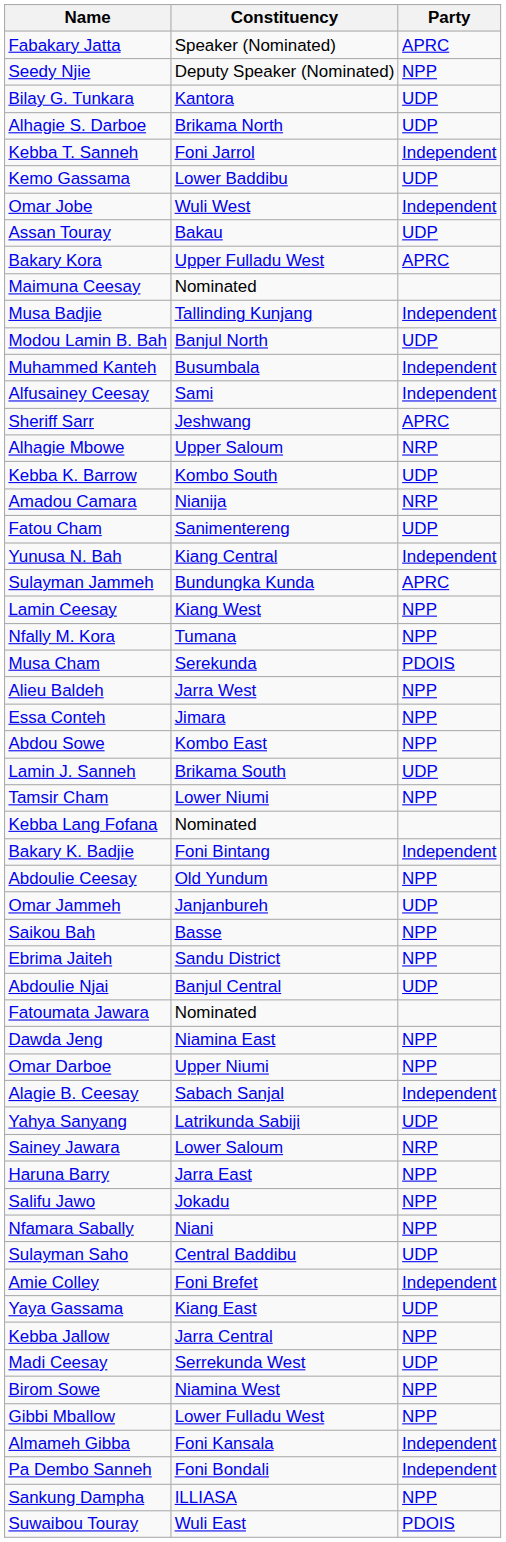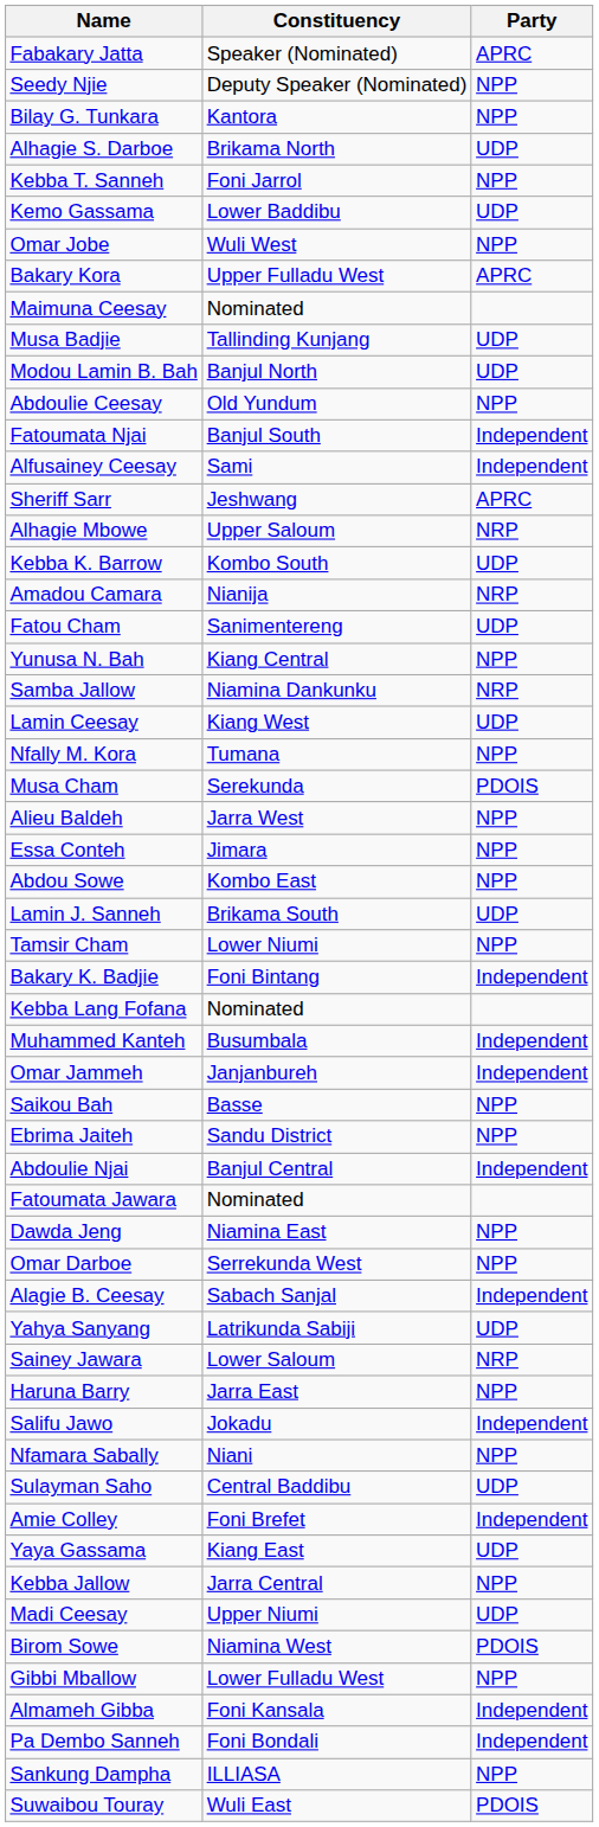 <table class="wikitable">
 <tr>
 <th>Name</th>
 <th>Constituency</th>
 <th>Party</th>
 </tr>
 <tr>
 <td><a href='#'>Fabakary Jatta</a></td>
 <td>Speaker (Nominated)</td>
 <td><a href='#'>APRC</a></td>
 </tr>
 <tr>
 <td><a href='#'>Seedy Njie</a></td>
 <td>Deputy Speaker (Nominated)</td>
 <td><a href='#'>NPP</a></td>
 </tr>
 <tr>
 <td><a href='#'>Bilay G. Tunkara</a></td>
 <td><a href='#'>Kantora</a></td>
-<td><a href='#'>UDP</a></td>
+<td><a href='#'>NPP</a></td>
 </tr>
 <tr>
 <td><a href='#'>Alhagie S. Darboe</a></td>
 <td><a href='#'>Brikama North</a></td>
 <td><a href='#'>UDP</a></td>
 </tr>
 <tr>
 <td><a href='#'>Kebba T. Sanneh</a></td>
 <td><a href='#'>Foni Jarrol</a></td>
-<td><a href='#'>Independent</a></td>
+<td><a href='#'>NPP</a></td>
 </tr>
 <tr>
 <td><a href='#'>Kemo Gassama</a></td>
 <td><a href='#'>Lower Baddibu</a></td>
 <td><a href='#'>UDP</a></td>
 </tr>
 <tr>
 <td><a href='#'>Omar Jobe</a></td>
 <td><a href='#'>Wuli West</a></td>
-<td><a href='#'>Independent</a></td>
-</tr>
-<tr>
-<td><a href='#'>Assan Touray</a></td>
-<td><a href='#'>Bakau</a></td>
-<td><a href='#'>UDP</a></td>
+<td><a href='#'>NPP</a></td>
 </tr>
 <tr>
 <td><a href='#'>Bakary Kora</a></td>
 <td><a href='#'>Upper Fulladu West</a></td>
 <td><a href='#'>APRC</a></td>
 </tr>
 <tr>
 <td><a href='#'>Maimuna Ceesay</a></td>
 <td>Nominated</td>
 <td></td>
 </tr>
 <tr>
 <td><a href='#'>Musa Badjie</a></td>
 <td><a href='#'>Tallinding Kunjang</a></td>
-<td><a href='#'>Independent</a></td>
+<td><a href='#'>UDP</a></td>
 </tr>
 <tr>
 <td><a href='#'>Modou Lamin B. Bah</a></td>
 <td><a href='#'>Banjul North</a></td>
 <td><a href='#'>UDP</a></td>
 </tr>
 <tr>
-<td><a href='#'>Muhammed Kanteh</a></td>
-<td><a href='#'>Busumbala</a></td>
+<td><a href='#'>Abdoulie Ceesay</a></td>
+<td><a href='#'>Old Yundum</a></td>
+<td><a href='#'>NPP</a></td>
+</tr>
+<tr>
+<td><a href='#'>Fatoumata Njai</a></td>
+<td><a href='#'>Banjul South</a></td>
 <td><a href='#'>Independent</a></td>
 </tr>
 <tr>
 <td><a href='#'>Alfusainey Ceesay</a></td>
 <td><a href='#'>Sami</a></td>
 <td><a href='#'>Independent</a></td>
 </tr>
 <tr>
 <td><a href='#'>Sheriff Sarr</a></td>
 <td><a href='#'>Jeshwang</a></td>
 <td><a href='#'>APRC</a></td>
 </tr>
 <tr>
 <td><a href='#'>Alhagie Mbowe</a></td>
 <td><a href='#'>Upper Saloum</a></td>
 <td><a href='#'>NRP</a></td>
 </tr>
 <tr>
 <td><a href='#'>Kebba K. Barrow</a></td>
 <td><a href='#'>Kombo South</a></td>
 <td><a href='#'>UDP</a></td>
 </tr>
 <tr>
 <td><a href='#'>Amadou Camara</a></td>
 <td><a href='#'>Nianija</a></td>
 <td><a href='#'>NRP</a></td>
 </tr>
 <tr>
 <td><a href='#'>Fatou Cham</a></td>
 <td><a href='#'>Sanimentereng</a></td>
 <td><a href='#'>UDP</a></td>
 </tr>
 <tr>
 <td><a href='#'>Yunusa N. Bah</a></td>
 <td><a href='#'>Kiang Central</a></td>
-<td><a href='#'>Independent</a></td>
+<td><a href='#'>NPP</a></td>
 </tr>
 <tr>
-<td><a href='#'>Sulayman Jammeh</a></td>
-<td><a href='#'>Bundungka Kunda</a></td>
-<td><a href='#'>APRC</a></td>
+<td><a href='#'>Samba Jallow</a></td>
+<td><a href='#'>Niamina Dankunku</a></td>
+<td><a href='#'>NRP</a></td>
 </tr>
 <tr>
 <td><a href='#'>Lamin Ceesay</a></td>
 <td><a href='#'>Kiang West</a></td>
-<td><a href='#'>NPP</a></td>
+<td><a href='#'>UDP</a></td>
 </tr>
 <tr>
 <td><a href='#'>Nfally M. Kora</a></td>
 <td><a href='#'>Tumana</a></td>
 <td><a href='#'>NPP</a></td>
 </tr>
 <tr>
 <td><a href='#'>Musa Cham</a></td>
 <td><a href='#'>Serekunda</a></td>
 <td><a href='#'>PDOIS</a></td>
 </tr>
 <tr>
 <td><a href='#'>Alieu Baldeh</a></td>
 <td><a href='#'>Jarra West</a></td>
 <td><a href='#'>NPP</a></td>
 </tr>
 <tr>
 <td><a href='#'>Essa Conteh</a></td>
 <td><a href='#'>Jimara</a></td>
 <td><a href='#'>NPP</a></td>
 </tr>
 <tr>
 <td><a href='#'>Abdou Sowe</a></td>
 <td><a href='#'>Kombo East</a></td>
 <td><a href='#'>NPP</a></td>
 </tr>
 <tr>
 <td><a href='#'>Lamin J. Sanneh</a></td>
 <td><a href='#'>Brikama South</a></td>
 <td><a href='#'>UDP</a></td>
 </tr>
 <tr>
 <td><a href='#'>Tamsir Cham</a></td>
 <td><a href='#'>Lower Niumi</a></td>
 <td><a href='#'>NPP</a></td>
 </tr>
 <tr>
+<td><a href='#'>Bakary K. Badjie</a></td>
+<td><a href='#'>Foni Bintang</a></td>
+<td><a href='#'>Independent</a></td>
+</tr>
+<tr>
 <td><a href='#'>Kebba Lang Fofana</a></td>
 <td>Nominated</td>
 <td></td>
 </tr>
 <tr>
-<td><a href='#'>Bakary K. Badjie</a></td>
-<td><a href='#'>Foni Bintang</a></td>
+<td><a href='#'>Muhammed Kanteh</a></td>
+<td><a href='#'>Busumbala</a></td>
 <td><a href='#'>Independent</a></td>
-</tr>
-<tr>
-<td><a href='#'>Abdoulie Ceesay</a></td>
-<td><a href='#'>Old Yundum</a></td>
-<td><a href='#'>NPP</a></td>
 </tr>
 <tr>
 <td><a href='#'>Omar Jammeh</a></td>
 <td><a href='#'>Janjanbureh</a></td>
-<td><a href='#'>UDP</a></td>
+<td><a href='#'>Independent</a></td>
 </tr>
 <tr>
 <td><a href='#'>Saikou Bah</a></td>
 <td><a href='#'>Basse</a></td>
 <td><a href='#'>NPP</a></td>
 </tr>
 <tr>
 <td><a href='#'>Ebrima Jaiteh</a></td>
 <td><a href='#'>Sandu District</a></td>
 <td><a href='#'>NPP</a></td>
 </tr>
 <tr>
 <td><a href='#'>Abdoulie Njai</a></td>
 <td><a href='#'>Banjul Central</a></td>
-<td><a href='#'>UDP</a></td>
+<td><a href='#'>Independent</a></td>
 </tr>
 <tr>
 <td><a href='#'>Fatoumata Jawara</a></td>
 <td>Nominated</td>
 <td></td>
 </tr>
 <tr>
 <td><a href='#'>Dawda Jeng</a></td>
 <td><a href='#'>Niamina East</a></td>
 <td><a href='#'>NPP</a></td>
 </tr>
 <tr>
 <td><a href='#'>Omar Darboe</a></td>
-<td><a href='#'>Upper Niumi</a></td>
+<td><a href='#'>Serrekunda West</a></td>
 <td><a href='#'>NPP</a></td>
 </tr>
 <tr>
 <td><a href='#'>Alagie B. Ceesay</a></td>
 <td><a href='#'>Sabach Sanjal</a></td>
 <td><a href='#'>Independent</a></td>
 </tr>
 <tr>
 <td><a href='#'>Yahya Sanyang</a></td>
 <td><a href='#'>Latrikunda Sabiji</a></td>
 <td><a href='#'>UDP</a></td>
 </tr>
 <tr>
 <td><a href='#'>Sainey Jawara</a></td>
 <td><a href='#'>Lower Saloum</a></td>
 <td><a href='#'>NRP</a></td>
 </tr>
 <tr>
 <td><a href='#'>Haruna Barry</a></td>
 <td><a href='#'>Jarra East</a></td>
 <td><a href='#'>NPP</a></td>
 </tr>
 <tr>
 <td><a href='#'>Salifu Jawo</a></td>
 <td><a href='#'>Jokadu</a></td>
-<td><a href='#'>NPP</a></td>
+<td><a href='#'>Independent</a></td>
 </tr>
 <tr>
 <td><a href='#'>Nfamara Sabally</a></td>
 <td><a href='#'>Niani</a></td>
 <td><a href='#'>NPP</a></td>
 </tr>
 <tr>
 <td><a href='#'>Sulayman Saho</a></td>
 <td><a href='#'>Central Baddibu</a></td>
 <td><a href='#'>UDP</a></td>
 </tr>
 <tr>
 <td><a href='#'>Amie Colley</a></td>
 <td><a href='#'>Foni Brefet</a></td>
 <td><a href='#'>Independent</a></td>
 </tr>
 <tr>
 <td><a href='#'>Yaya Gassama</a></td>
 <td><a href='#'>Kiang East</a></td>
 <td><a href='#'>UDP</a></td>
 </tr>
 <tr>
 <td><a href='#'>Kebba Jallow</a></td>
 <td><a href='#'>Jarra Central</a></td>
 <td><a href='#'>NPP</a></td>
 </tr>
 <tr>
 <td><a href='#'>Madi Ceesay</a></td>
-<td><a href='#'>Serrekunda West</a></td>
+<td><a href='#'>Upper Niumi</a></td>
 <td><a href='#'>UDP</a></td>
 </tr>
 <tr>
 <td><a href='#'>Birom Sowe</a></td>
 <td><a href='#'>Niamina West</a></td>
-<td><a href='#'>NPP</a></td>
+<td><a href='#'>PDOIS</a></td>
 </tr>
 <tr>
 <td><a href='#'>Gibbi Mballow</a></td>
 <td><a href='#'>Lower Fulladu West</a></td>
 <td><a href='#'>NPP</a></td>
 </tr>
 <tr>
 <td><a href='#'>Almameh Gibba</a></td>
 <td><a href='#'>Foni Kansala</a></td>
 <td><a href='#'>Independent</a></td>
 </tr>
 <tr>
 <td><a href='#'>Pa Dembo Sanneh</a></td>
 <td><a href='#'>Foni Bondali</a></td>
 <td><a href='#'>Independent</a></td>
 </tr>
 <tr>
 <td><a href='#'>Sankung Dampha</a></td>
 <td><a href='#'>ILLIASA</a></td>
 <td><a href='#'>NPP</a></td>
 </tr>
 <tr>
 <td><a href='#'>Suwaibou Touray</a></td>
 <td><a href='#'>Wuli East</a></td>
 <td><a href='#'>PDOIS</a></td>
 </tr>
 </table>
